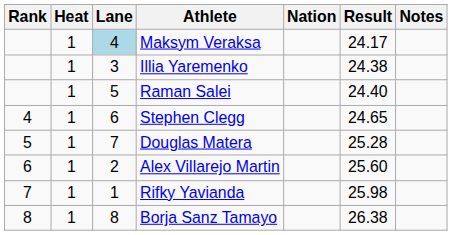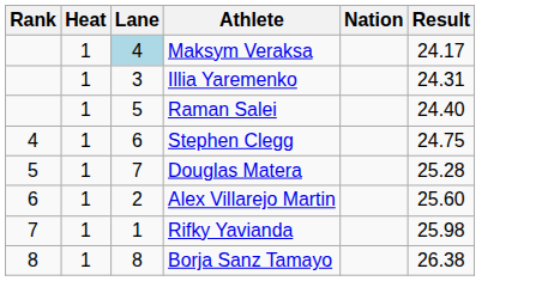 <table class="wikitable sortable" style="text-align:center">
 <tr>
 <th>Rank</th>
 <th>Heat</th>
 <th>Lane</th>
 <th>Athlete</th>
 <th>Nation</th>
 <th>Result</th>
-<th>Notes</th>
 </tr>
 <tr>
 <td></td>
 <td>1</td>
 <td style="background: lightblue;">4</td>
 <td align=left><a href='#'>Maksym Veraksa</a></td>
 <td align=left></td>
 <td>24.17</td>
-<td></td>
 </tr>
 <tr>
 <td></td>
 <td>1</td>
 <td>3</td>
 <td align=left><a href='#'>Illia Yaremenko</a></td>
 <td align=left></td>
-<td>24.38</td>
-<td></td>
+<td>24.31</td>
 </tr>
 <tr>
 <td></td>
 <td>1</td>
 <td>5</td>
 <td align=left><a href='#'>Raman Salei</a></td>
 <td align=left></td>
 <td>24.40</td>
-<td></td>
 </tr>
 <tr>
 <td>4</td>
 <td>1</td>
 <td>6</td>
 <td align=left><a href='#'>Stephen Clegg</a></td>
 <td align=left></td>
-<td>24.65</td>
-<td></td>
+<td>24.75</td>
 </tr>
 <tr>
 <td>5</td>
 <td>1</td>
 <td>7</td>
 <td align=left><a href='#'>Douglas Matera</a></td>
 <td align=left></td>
 <td>25.28</td>
-<td></td>
 </tr>
 <tr>
 <td>6</td>
 <td>1</td>
 <td>2</td>
 <td align=left><a href='#'>Alex Villarejo Martin</a></td>
 <td align=left></td>
 <td>25.60</td>
-<td></td>
 </tr>
 <tr>
 <td>7</td>
 <td>1</td>
 <td>1</td>
 <td align=left><a href='#'>Rifky Yavianda</a></td>
 <td align=left></td>
 <td>25.98</td>
-<td></td>
 </tr>
 <tr>
 <td>8</td>
 <td>1</td>
 <td>8</td>
 <td align=left><a href='#'>Borja Sanz Tamayo</a></td>
 <td align=left></td>
 <td>26.38</td>
-<td></td>
 </tr>
 </table>
